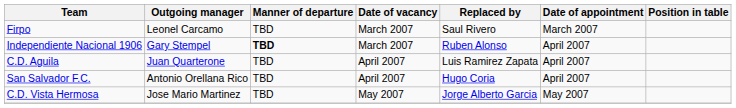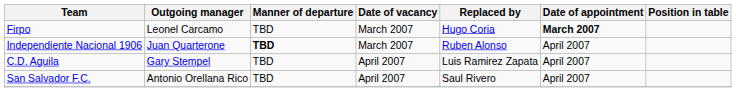 <table class="wikitable">
 <tr>
 <th>Team</th>
 <th>Outgoing manager</th>
 <th>Manner of departure</th>
 <th>Date of vacancy</th>
 <th>Replaced by</th>
 <th>Date of appointment</th>
 <th>Position in table</th>
 </tr>
 <tr>
 <td><a href='#'>Firpo</a></td>
 <td> Leonel Carcamo</td>
 <td>TBD</td>
 <td>March 2007</td>
-<td> Saul Rivero</td>
-<td>March 2007</td>
+<td> <a href='#'>Hugo Coria</a></td>
+<td><strong>March 2007</strong></td>
 <td></td>
 </tr>
 <tr>
 <td><a href='#'>Independiente Nacional 1906</a></td>
-<td> <a href='#'>Gary Stempel</a></td>
+<td> <a href='#'>Juan Quarterone</a></td>
 <td><strong>TBD</strong></td>
 <td>March 2007</td>
 <td> <a href='#'>Ruben Alonso</a></td>
 <td>April 2007</td>
 <td></td>
 </tr>
 <tr>
 <td><a href='#'>C.D. Aguila</a></td>
-<td> <a href='#'>Juan Quarterone</a></td>
+<td> <a href='#'>Gary Stempel</a></td>
 <td>TBD</td>
 <td>April 2007</td>
 <td> Luis Ramirez Zapata</td>
 <td>April 2007</td>
 <td></td>
 </tr>
 <tr>
 <td><a href='#'>San Salvador F.C.</a></td>
 <td> Antonio Orellana Rico</td>
 <td>TBD</td>
 <td>April 2007</td>
-<td> <a href='#'>Hugo Coria</a></td>
+<td> Saul Rivero</td>
 <td>April 2007</td>
-<td></td>
-</tr>
-<tr>
-<td><a href='#'>C.D. Vista Hermosa</a></td>
-<td> Jose Mario Martinez</td>
-<td>TBD</td>
-<td>May 2007</td>
-<td> <a href='#'>Jorge Alberto Garcia</a></td>
-<td>May 2007</td>
 <td></td>
 </tr>
 <tr>
 </tr>
 </table>
